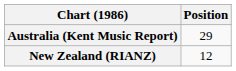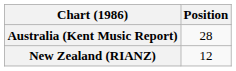 <table class="wikitable plainrowheaders" style="text-align:center">
 <tr>
 <th>Chart (1986)</th>
 <th>Position</th>
 </tr>
 <tr>
 <th scope="row">Australia (Kent Music Report)</th>
-<td>29</td>
+<td>28</td>
 </tr>
 <tr>
 <th scope="row">New Zealand (RIANZ)</th>
 <td>12</td>
 </tr>
 </table>
